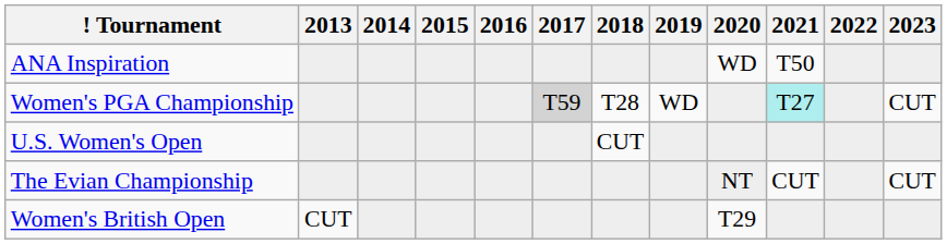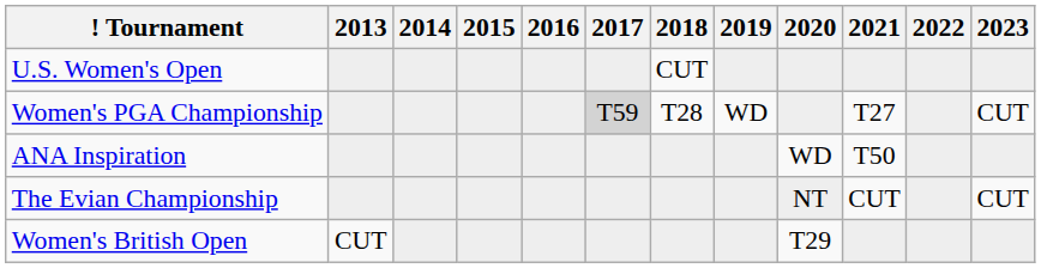 <table class="wikitable" style="font-size:95%;text-align:center;">
 <tr>
 <th>! Tournament</th>
 <th>2013</th>
 <th>2014</th>
 <th>2015</th>
 <th>2016</th>
 <th>2017</th>
 <th>2018</th>
 <th>2019</th>
 <th>2020</th>
 <th>2021</th>
 <th>2022</th>
 <th>2023</th>
 </tr>
 <tr>
-<td align=left><a href='#'>ANA Inspiration</a></td>
+<td align=left><a href='#'>U.S. Women's Open</a></td>
 <td style="background:#eeeeee;"></td>
 <td style="background:#eeeeee;"></td>
 <td style="background:#eeeeee;"></td>
 <td style="background:#eeeeee;"></td>
 <td style="background:#eeeeee;"></td>
+<td>CUT</td>
 <td style="background:#eeeeee;"></td>
 <td style="background:#eeeeee;"></td>
-<td>WD</td>
-<td>T50</td>
+<td style="background:#eeeeee;"></td>
 <td style="background:#eeeeee;"></td>
 <td style="background:#eeeeee;"></td>
 </tr>
 <tr>
 <td align=left><a href='#'>Women's PGA Championship</a></td>
 <td style="background:#eeeeee;"></td>
 <td style="background:#eeeeee;"></td>
 <td style="background:#eeeeee;"></td>
 <td style="background:#eeeeee;"></td>
 <td style="background: lightgrey;">T59</td>
 <td>T28</td>
 <td>WD</td>
 <td style="background:#eeeeee;"></td>
-<td style="background: paleturquoise;">T27</td>
+<td>T27</td>
 <td style="background:#eeeeee;"></td>
 <td>CUT</td>
 </tr>
 <tr>
-<td align=left><a href='#'>U.S. Women's Open</a></td>
+<td align=left><a href='#'>ANA Inspiration</a></td>
 <td style="background:#eeeeee;"></td>
 <td style="background:#eeeeee;"></td>
 <td style="background:#eeeeee;"></td>
 <td style="background:#eeeeee;"></td>
 <td style="background:#eeeeee;"></td>
-<td>CUT</td>
 <td style="background:#eeeeee;"></td>
 <td style="background:#eeeeee;"></td>
-<td style="background:#eeeeee;"></td>
+<td>WD</td>
+<td>T50</td>
 <td style="background:#eeeeee;"></td>
 <td style="background:#eeeeee;"></td>
 </tr>
 <tr>
 <td align=left><a href='#'>The Evian Championship</a></td>
 <td style="background:#eeeeee;"></td>
 <td style="background:#eeeeee;"></td>
 <td style="background:#eeeeee;"></td>
 <td style="background:#eeeeee;"></td>
 <td style="background:#eeeeee;"></td>
 <td style="background:#eeeeee;"></td>
 <td style="background:#eeeeee;"></td>
 <td style="background:#eeeeee;">NT</td>
 <td>CUT</td>
 <td style="background:#eeeeee;"></td>
 <td>CUT</td>
 </tr>
 <tr>
 <td align=left><a href='#'>Women's British Open</a></td>
 <td>CUT</td>
 <td style="background:#eeeeee;"></td>
 <td style="background:#eeeeee;"></td>
 <td style="background:#eeeeee;"></td>
 <td style="background:#eeeeee;"></td>
 <td style="background:#eeeeee;"></td>
 <td style="background:#eeeeee;"></td>
 <td>T29</td>
 <td style="background:#eeeeee;"></td>
 <td style="background:#eeeeee;"></td>
 <td style="background:#eeeeee;"></td>
 </tr>
 </table>
